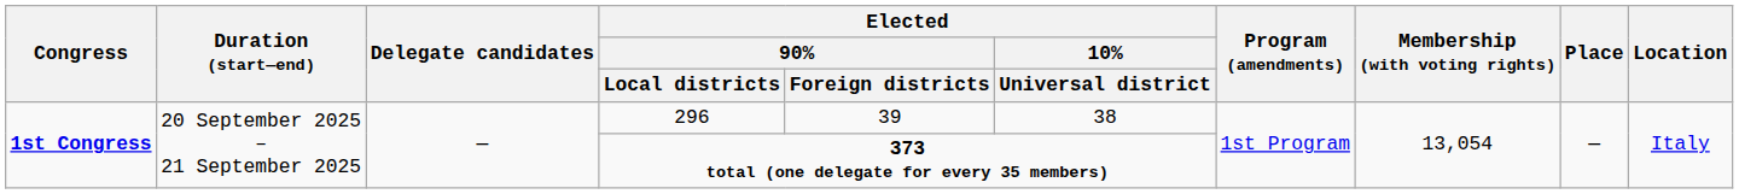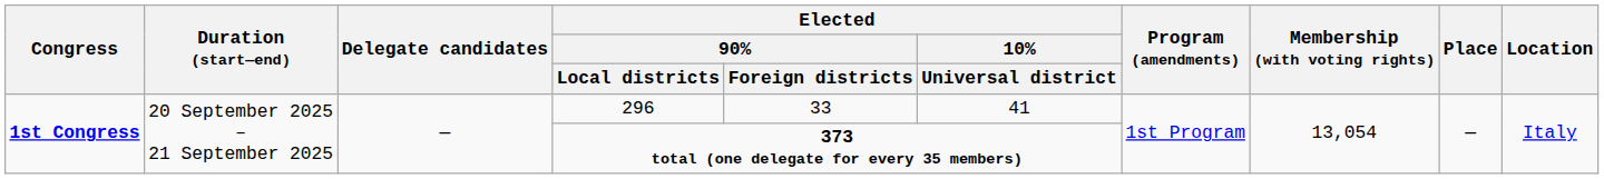 <table class="wikitable">
 <tr>
 <th scope="col" rowspan="3">Congress</th>
 <th scope="col" rowspan="3">Duration<br><small>(start—end)</small></th>
 <th scope="col" rowspan="3">Delegate candidates</th>
 <th scope="col" colspan="3">Elected</th>
 <th scope="col" rowspan="3">Program<br><small>(amendments)</small></th>
 <th scope="col" rowspan="3">Membership<br><small>(with voting rights)</small></th>
 <th scope="col" rowspan="3">Place</th>
 <th scope="col" rowspan="3">Location</th>
 </tr>
 <tr>
 <th scope="col" colspan="2">90%</th>
 <th scope="col" colspan="1">10%</th>
 </tr>
 <tr>
 <th>Local districts</th>
 <th>Foreign districts</th>
 <th>Universal district</th>
 </tr>
 <tr>
 <td align="left" scope="row" rowspan="2" style="font-weight:normal;"><strong><a href='#'>1st Congress</a></strong><br></td>
 <td align="center" scope="row" rowspan="2" style="font-weight:normal;">20 September 2025<br>–<br>21 September 2025</td>
 <td align="center" scope="row" rowspan="2" style="font-weight:normal;">—</td>
 <td align="center" scope="row" style="font-weight:normal;">296</td>
-<td align="center" scope="row" style="font-weight:normal;">39</td>
-<td align="center" scope="row" style="font-weight:normal;">38</td>
+<td align="center" scope="row" style="font-weight:normal;">33</td>
+<td align="center" scope="row" style="font-weight:normal;">41</td>
 <td align="center" scope="row" rowspan="2" style="font-weight:normal;"><a href='#'>1st Program</a></td>
 <td align="center" scope="row" rowspan="2" style="font-weight:normal;">13,054</td>
 <td align="center" scope="row" rowspan="2" style="font-weight:normal;">—</td>
 <td align="center" scope="row" rowspan="2" style="font-weight:normal;"> <a href='#'>Italy</a></td>
 </tr>
 <tr>
 <td align="center" scope="row" colspan="3"><strong>373<br><small>total (one delegate for every 35 members)</small></strong></td>
 </tr>
 </table>
